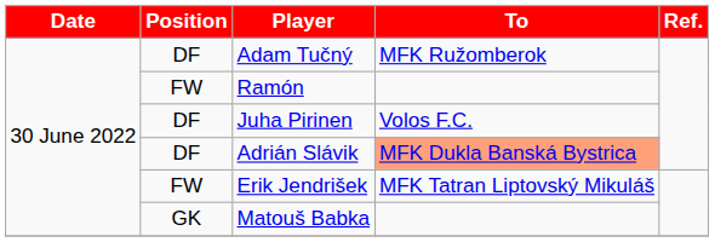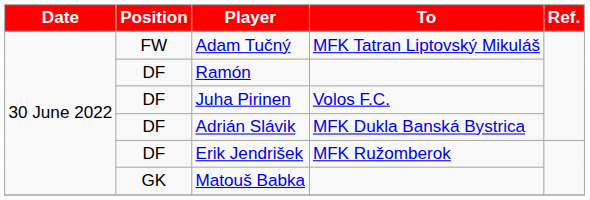 <table class="wikitable sortable">
 <tr>
 <th style="background:#FF0000; color:#ffffff;"><strong>Date</strong></th>
 <th style="background:#FF0000; color:#ffffff;"><strong>Position</strong></th>
 <th style="background:#FF0000; color:#ffffff;"><strong>Player</strong></th>
 <th style="background:#FF0000; color:#ffffff;"><strong>To</strong></th>
 <th style="background:#FF0000; color:#ffffff;"><strong>Ref.</strong></th>
 </tr>
 <tr>
 <td rowspan=6>30 June 2022</td>
-<td style="text-align:center;">DF</td>
+<td style="text-align:center;">FW</td>
 <td style="text-align:left;"> <a href='#'>Adam Tučný</a></td>
-<td> <a href='#'>MFK Ružomberok</a></td>
+<td> <a href='#'>MFK Tatran Liptovský Mikuláš</a></td>
 <td style="text-align:center;" rowspan=4></td>
 </tr>
 <tr>
-<td style="text-align:center;">FW</td>
+<td style="text-align:center;">DF</td>
 <td style="text-align:left;"> <a href='#'>Ramón</a></td>
 <td></td>
 </tr>
 <tr>
 <td style="text-align:center;">DF</td>
 <td style="text-align:left;"> <a href='#'>Juha Pirinen</a></td>
 <td> <a href='#'>Volos F.C.</a></td>
 </tr>
 <tr>
 <td style="text-align:center;">DF</td>
 <td style="text-align:left;"> <a href='#'>Adrián Slávik</a></td>
-<td style="background: lightsalmon;"> <a href='#'>MFK Dukla Banská Bystrica</a></td>
+<td> <a href='#'>MFK Dukla Banská Bystrica</a></td>
 </tr>
 <tr>
-<td style="text-align:center;">FW</td>
+<td style="text-align:center;">DF</td>
 <td style="text-align:left;"> <a href='#'>Erik Jendrišek</a></td>
-<td> <a href='#'>MFK Tatran Liptovský Mikuláš</a></td>
+<td> <a href='#'>MFK Ružomberok</a></td>
 <td style="text-align:center;" rowspan=2></td>
 </tr>
 <tr>
 <td style="text-align:center;">GK</td>
 <td style="text-align:left;"> <a href='#'>Matouš Babka</a></td>
 <td></td>
 </tr>
 <tr>
 </tr>
 </table>
